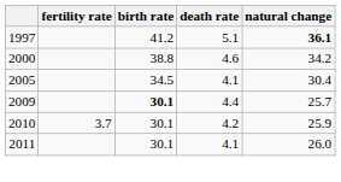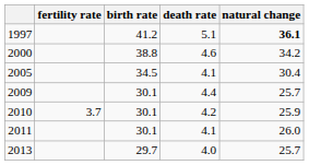 <table class="wikitable" style="text-align:right;">
 <tr>
 <th></th>
 <th>fertility rate</th>
 <th>birth rate</th>
 <th>death rate</th>
 <th>natural change</th>
 </tr>
 <tr>
 <td>1997</td>
 <td></td>
 <td>41.2</td>
 <td>5.1</td>
 <td><strong>36.1</strong></td>
 </tr>
 <tr>
 <td>2000</td>
 <td></td>
 <td>38.8</td>
 <td>4.6</td>
 <td>34.2</td>
 </tr>
 <tr>
 <td>2005</td>
 <td></td>
 <td>34.5</td>
 <td>4.1</td>
 <td>30.4</td>
 </tr>
 <tr>
 <td>2009</td>
 <td></td>
-<td><strong>30.1</strong></td>
+<td>30.1</td>
 <td>4.4</td>
 <td>25.7</td>
 </tr>
 <tr>
 <td>2010</td>
 <td>3.7</td>
 <td>30.1</td>
 <td>4.2</td>
 <td>25.9</td>
 </tr>
 <tr>
 <td>2011</td>
 <td></td>
 <td>30.1</td>
 <td>4.1</td>
 <td>26.0</td>
 </tr>
+<tr>
+<td>2013</td>
+<td></td>
+<td>29.7</td>
+<td>4.0</td>
+<td>25.7</td>
+</tr>
 </table>
